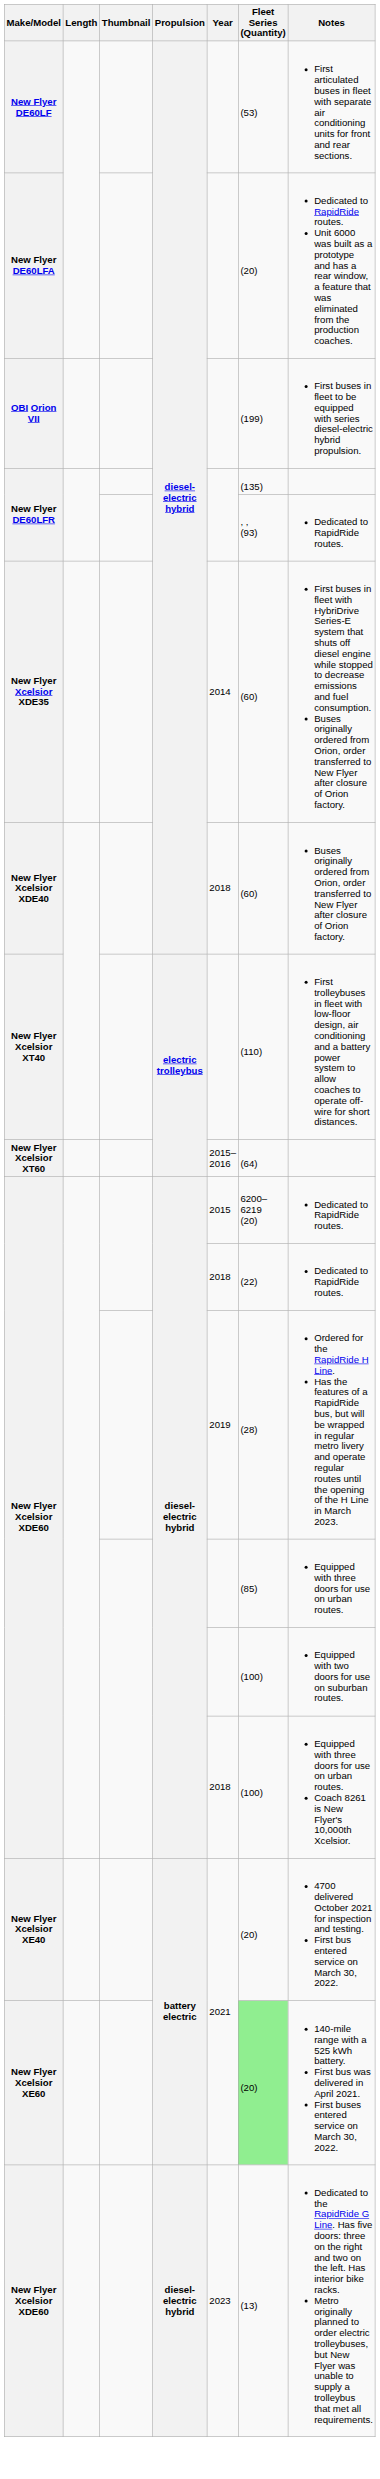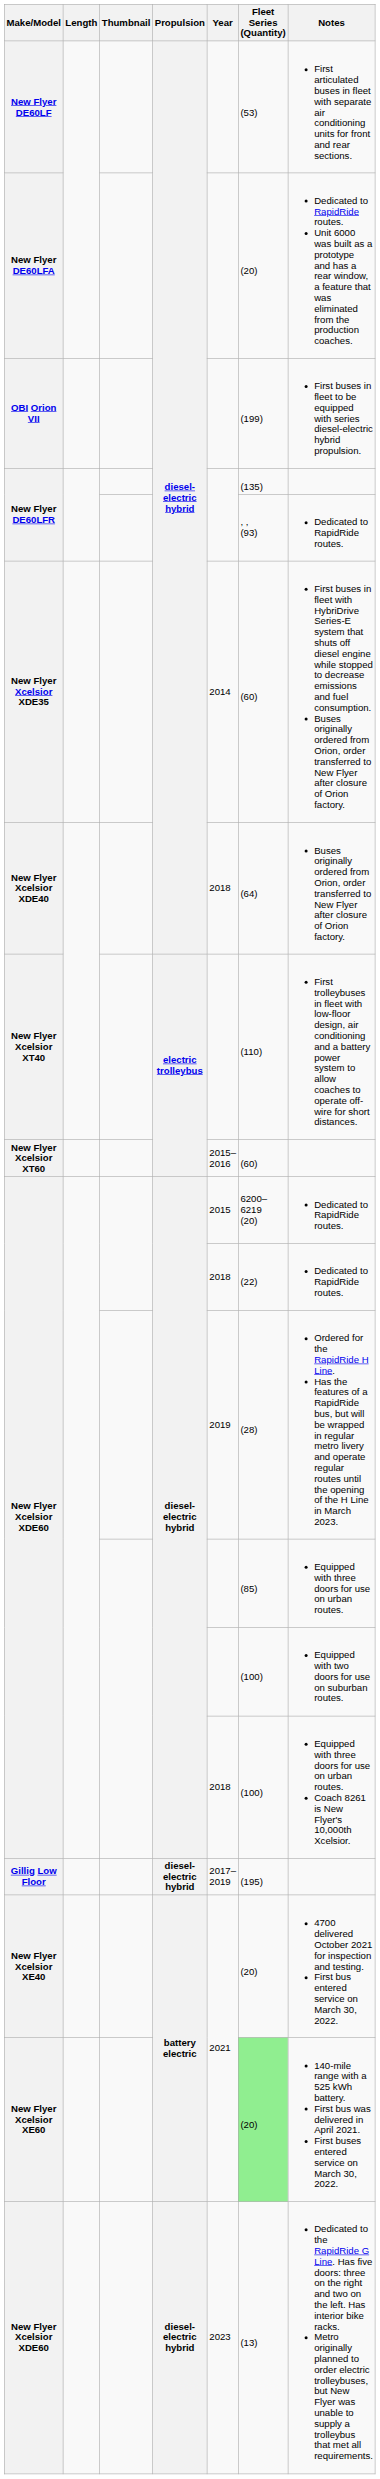 <table class="wikitable sortable sticky-header sort-under">
 <tr>
 <th>Make/Model</th>
 <th>Length</th>
 <th class="unsortable">Thumbnail</th>
 <th>Propulsion</th>
 <th>Year</th>
 <th>Fleet Series<br>(Quantity)</th>
 <th class="unsortable">Notes</th>
 </tr>
 <tr>
 <th><a href='#'>New Flyer</a> <a href='#'>DE60LF</a></th>
 <td rowspan="2"></td>
 <td></td>
 <th rowspan="7"><a href='#'>diesel-electric hybrid</a></th>
 <td></td>
 <td><br>(53)</td>
 <td><br><ul><li>First articulated buses in fleet with separate air conditioning units for front and rear sections.</li></ul></td>
 </tr>
 <tr>
 <th>New Flyer <a href='#'>DE60LFA</a></th>
 <td></td>
 <td></td>
 <td><br>(20)</td>
 <td><br><ul><li>Dedicated to <a href='#'>RapidRide</a> routes.</li><li>Unit 6000 was built as a prototype and has a rear window, a feature that was eliminated from the production coaches.</li></ul></td>
 </tr>
 <tr>
 <th><a href='#'>OBI</a> <a href='#'>Orion VII</a></th>
 <td></td>
 <td></td>
 <td></td>
 <td><br>(199)</td>
 <td><br><ul><li>First buses in fleet to be equipped with series diesel-electric hybrid propulsion.</li></ul></td>
 </tr>
 <tr>
 <th rowspan="2">New Flyer <a href='#'>DE60LFR</a></th>
 <td rowspan="2"></td>
 <td></td>
 <td rowspan="2"></td>
 <td><br>(135)</td>
 <td></td>
 </tr>
 <tr>
 <td></td>
 <td>, , <br>(93)</td>
 <td><br><ul><li>Dedicated to RapidRide routes.</li></ul></td>
 </tr>
 <tr>
 <th>New Flyer <a href='#'>Xcelsior</a> XDE35</th>
 <td></td>
 <td></td>
 <td>2014</td>
 <td><br>(60)</td>
 <td><br><ul><li>First buses in fleet with HybriDrive Series-E system that shuts off diesel engine while stopped to decrease emissions and fuel consumption.</li><li>Buses originally ordered from Orion, order transferred to New Flyer after closure of Orion factory.</li></ul></td>
 </tr>
 <tr>
 <th>New Flyer Xcelsior XDE40</th>
 <td rowspan="2"></td>
 <td></td>
 <td>2018</td>
-<td><br>(60)</td>
+<td><br>(64)</td>
 <td><br><ul><li>Buses originally ordered from Orion, order transferred to New Flyer after closure of Orion factory.</li></ul></td>
 </tr>
 <tr>
 <th>New Flyer Xcelsior XT40</th>
 <td></td>
 <th rowspan="2"><a href='#'>electric trolleybus</a></th>
 <td></td>
 <td><br>(110)</td>
 <td><br><ul><li>First trolleybuses in fleet with low-floor design, air conditioning and a battery power system to allow coaches to operate off-wire for short distances.</li></ul></td>
 </tr>
 <tr>
 <th>New Flyer Xcelsior XT60</th>
 <td></td>
 <td></td>
 <td>2015–2016</td>
-<td><br>(64)</td>
+<td><br>(60)</td>
 <td></td>
 </tr>
 <tr>
 <th rowspan="6">New Flyer Xcelsior XDE60</th>
 <td rowspan="6"></td>
 <td rowspan="2"></td>
 <th rowspan="6">diesel-electric hybrid</th>
 <td>2015</td>
 <td>6200–6219<br>(20)</td>
 <td><br><ul><li>Dedicated to RapidRide routes.</li></ul></td>
 </tr>
 <tr>
 <td>2018</td>
 <td><br>(22)</td>
 <td><br><ul><li>Dedicated to RapidRide routes.</li></ul></td>
 </tr>
 <tr>
 <td></td>
 <td>2019</td>
 <td><br>(28)</td>
 <td><br><ul><li>Ordered for the <a href='#'>RapidRide H Line</a>.</li><li>Has the features of a RapidRide bus, but will be wrapped in regular metro livery and operate regular routes until the opening of the H Line in March 2023.</li></ul></td>
 </tr>
 <tr>
 <td rowspan="3"></td>
 <td></td>
 <td><br>(85)</td>
 <td><br><ul><li>Equipped with three doors for use on urban routes.</li></ul></td>
 </tr>
 <tr>
 <td></td>
 <td><br>(100)</td>
 <td><br><ul><li>Equipped with two doors for use on suburban routes.</li></ul></td>
 </tr>
 <tr>
 <td>2018</td>
 <td><br>(100)</td>
 <td><br><ul><li>Equipped with three doors for use on urban routes.</li><li>Coach 8261 is New Flyer's 10,000th Xcelsior.</li></ul></td>
 </tr>
 <tr>
+<th><a href='#'>Gillig</a> <a href='#'>Low Floor</a></th>
+<td></td>
+<td></td>
+<th>diesel-electric hybrid</th>
+<td>2017–2019</td>
+<td><br>(195)</td>
+<td></td>
+</tr>
+<tr>
 <th>New Flyer Xcelsior XE40</th>
 <td></td>
 <td></td>
 <th rowspan="2">battery electric</th>
 <td rowspan="2">2021</td>
 <td><br>(20)</td>
 <td><br><ul><li>4700 delivered October 2021 for inspection and testing.</li><li>First bus entered service on March 30, 2022. </li></ul></td>
 </tr>
 <tr>
 <th>New Flyer Xcelsior XE60</th>
 <td></td>
 <td></td>
 <td style="background: lightgreen;"><br>(20)</td>
 <td><br><ul><li>140-mile range with a 525 kWh battery. </li><li>First bus was delivered in April 2021.</li><li>First buses entered service on March 30, 2022. </li></ul></td>
 </tr>
 <tr>
 <th>New Flyer Xcelsior XDE60</th>
 <td></td>
 <td></td>
 <th>diesel-electric hybrid</th>
 <td>2023</td>
 <td><br>(13)</td>
 <td><br><ul><li>Dedicated to the <a href='#'>RapidRide G Line</a>. Has five doors: three on the right and two on the left. Has interior bike racks.</li><li>Metro originally planned to order electric trolleybuses, but New Flyer was unable to supply a trolleybus that met all requirements.</li></ul></td>
 </tr>
 </table>
